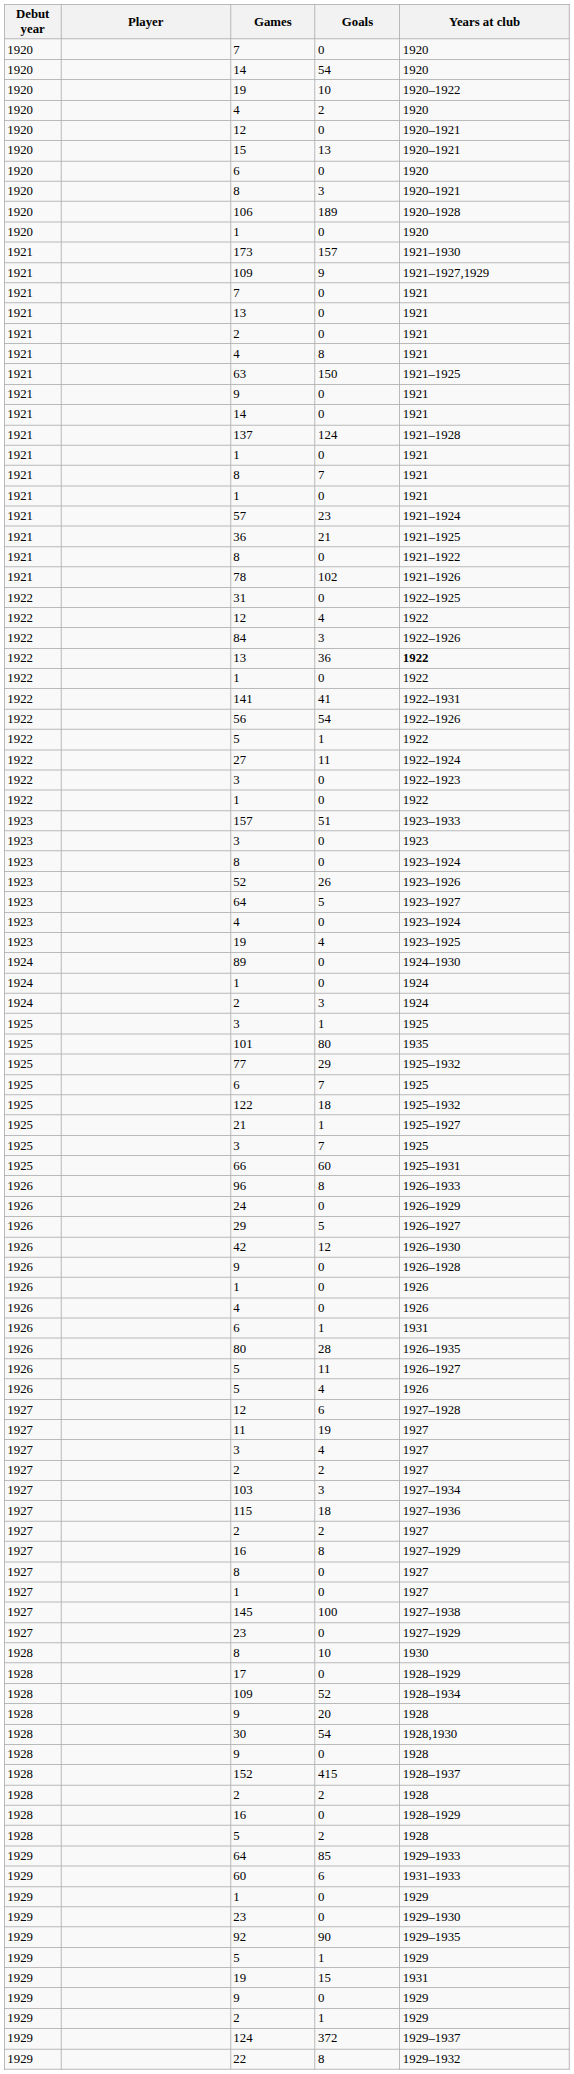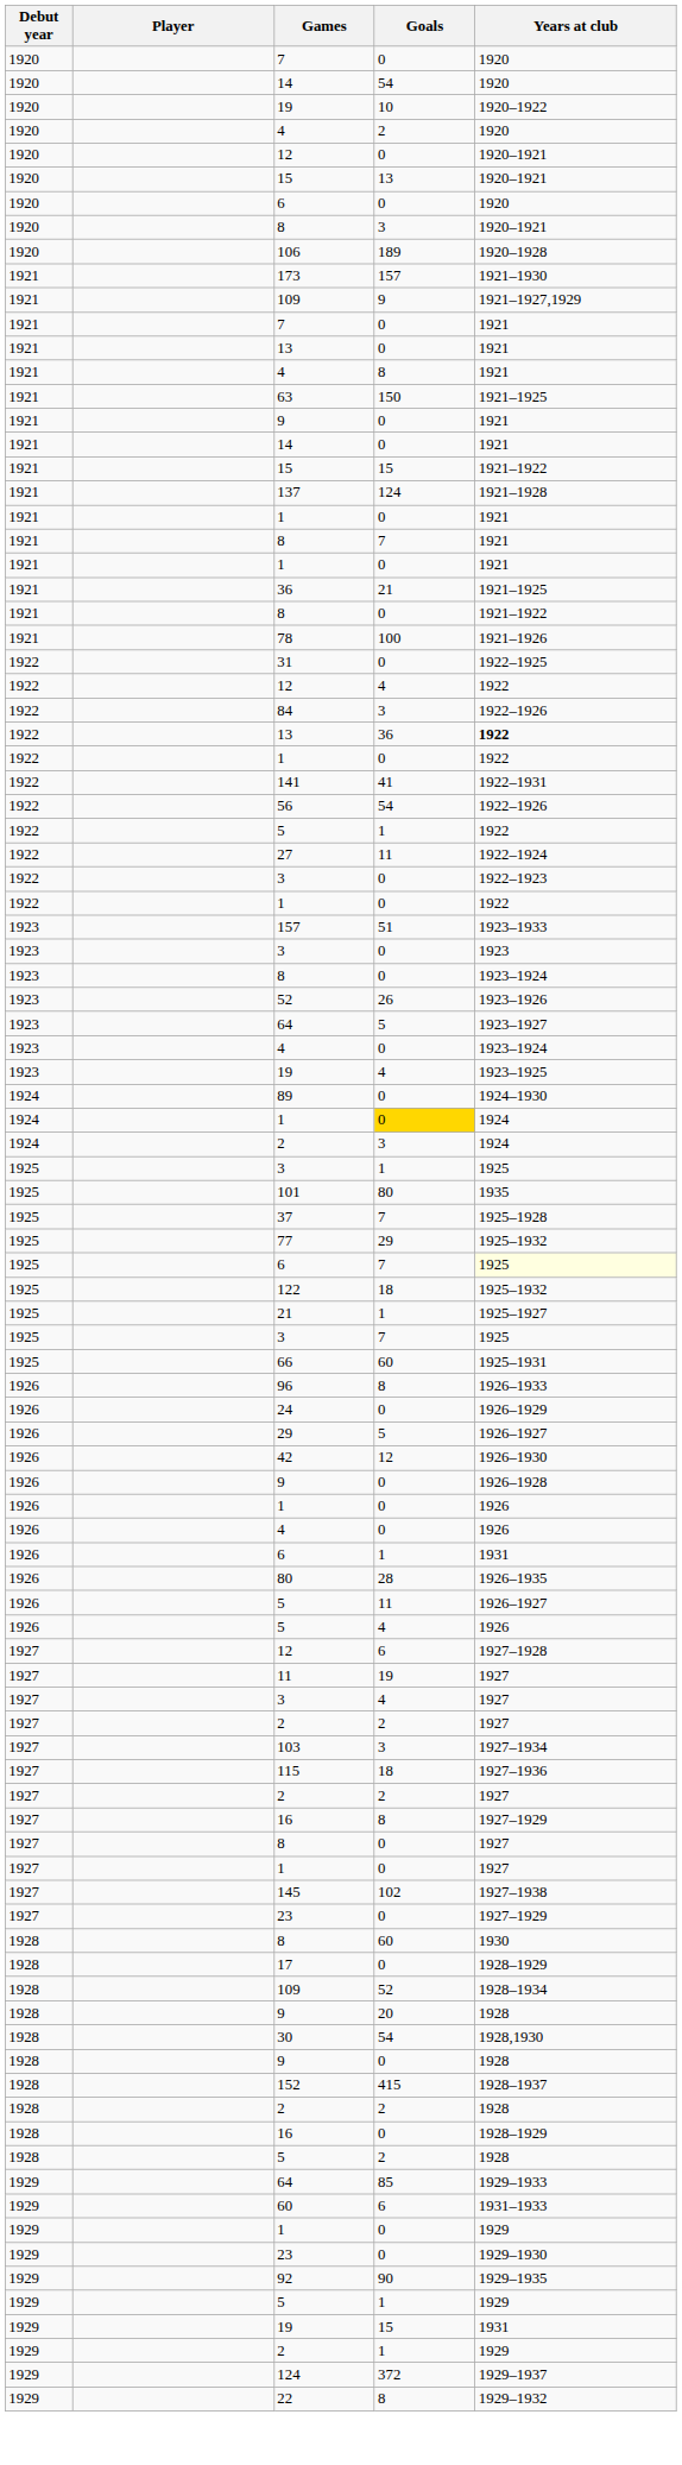 <table class="wikitable sortable" style="width:80%;">
 <tr>
 <th style="width=10%">Debut year</th>
 <th style="width:30%">Player</th>
 <th style="width:15%">Games</th>
 <th style="width:15%">Goals</th>
 <th style="width:30%">Years at club</th>
 </tr>
 <tr>
 <td>1920</td>
 <td></td>
 <td>7</td>
 <td>0</td>
 <td>1920</td>
 </tr>
 <tr>
 <td>1920</td>
 <td></td>
 <td>14</td>
 <td>54</td>
 <td>1920</td>
 </tr>
 <tr>
 <td>1920</td>
 <td></td>
 <td>19</td>
 <td>10</td>
 <td>1920–1922</td>
 </tr>
 <tr>
 <td>1920</td>
 <td></td>
 <td>4</td>
 <td>2</td>
 <td>1920</td>
 </tr>
 <tr>
 <td>1920</td>
 <td></td>
 <td>12</td>
 <td>0</td>
 <td>1920–1921</td>
 </tr>
 <tr>
 <td>1920</td>
 <td></td>
 <td>15</td>
 <td>13</td>
 <td>1920–1921</td>
 </tr>
 <tr>
 <td>1920</td>
 <td></td>
 <td>6</td>
 <td>0</td>
 <td>1920</td>
 </tr>
 <tr>
 <td>1920</td>
 <td></td>
 <td>8</td>
 <td>3</td>
 <td>1920–1921</td>
 </tr>
 <tr>
 <td>1920</td>
 <td></td>
 <td>106</td>
 <td>189</td>
 <td>1920–1928</td>
 </tr>
 <tr>
-<td>1920</td>
-<td></td>
-<td>1</td>
-<td>0</td>
-<td>1920</td>
-</tr>
-<tr>
 <td>1921</td>
 <td></td>
 <td>173</td>
 <td>157</td>
 <td>1921–1930</td>
 </tr>
 <tr>
 <td>1921</td>
 <td></td>
 <td>109</td>
 <td>9</td>
 <td>1921–1927,1929</td>
 </tr>
 <tr>
 <td>1921</td>
 <td></td>
 <td>7</td>
 <td>0</td>
 <td>1921</td>
 </tr>
 <tr>
 <td>1921</td>
 <td></td>
 <td>13</td>
-<td>0</td>
-<td>1921</td>
-</tr>
-<tr>
-<td>1921</td>
-<td></td>
-<td>2</td>
 <td>0</td>
 <td>1921</td>
 </tr>
 <tr>
 <td>1921</td>
 <td></td>
 <td>4</td>
 <td>8</td>
 <td>1921</td>
 </tr>
 <tr>
 <td>1921</td>
 <td></td>
 <td>63</td>
 <td>150</td>
 <td>1921–1925</td>
 </tr>
 <tr>
 <td>1921</td>
 <td></td>
 <td>9</td>
 <td>0</td>
 <td>1921</td>
 </tr>
 <tr>
 <td>1921</td>
 <td></td>
 <td>14</td>
 <td>0</td>
 <td>1921</td>
 </tr>
 <tr>
 <td>1921</td>
 <td></td>
+<td>15</td>
+<td>15</td>
+<td>1921–1922</td>
+</tr>
+<tr>
+<td>1921</td>
+<td></td>
 <td>137</td>
 <td>124</td>
 <td>1921–1928</td>
 </tr>
 <tr>
 <td>1921</td>
 <td></td>
 <td>1</td>
 <td>0</td>
 <td>1921</td>
 </tr>
 <tr>
 <td>1921</td>
 <td></td>
 <td>8</td>
 <td>7</td>
 <td>1921</td>
 </tr>
 <tr>
 <td>1921</td>
 <td></td>
 <td>1</td>
 <td>0</td>
 <td>1921</td>
 </tr>
 <tr>
 <td>1921</td>
 <td></td>
-<td>57</td>
-<td>23</td>
-<td>1921–1924</td>
-</tr>
-<tr>
-<td>1921</td>
-<td></td>
 <td>36</td>
 <td>21</td>
 <td>1921–1925</td>
 </tr>
 <tr>
 <td>1921</td>
 <td></td>
 <td>8</td>
 <td>0</td>
 <td>1921–1922</td>
 </tr>
 <tr>
 <td>1921</td>
 <td></td>
 <td>78</td>
-<td>102</td>
+<td>100</td>
 <td>1921–1926</td>
 </tr>
 <tr>
 <td>1922</td>
 <td></td>
 <td>31</td>
 <td>0</td>
 <td>1922–1925</td>
 </tr>
 <tr>
 <td>1922</td>
 <td></td>
 <td>12</td>
 <td>4</td>
 <td>1922</td>
 </tr>
 <tr>
 <td>1922</td>
 <td></td>
 <td>84</td>
 <td>3</td>
 <td>1922–1926</td>
 </tr>
 <tr>
 <td>1922</td>
 <td></td>
 <td>13</td>
 <td>36</td>
 <td><strong>1922</strong></td>
 </tr>
 <tr>
 <td>1922</td>
 <td></td>
 <td>1</td>
 <td>0</td>
 <td>1922</td>
 </tr>
 <tr>
 <td>1922</td>
 <td></td>
 <td>141</td>
 <td>41</td>
 <td>1922–1931</td>
 </tr>
 <tr>
 <td>1922</td>
 <td></td>
 <td>56</td>
 <td>54</td>
 <td>1922–1926</td>
 </tr>
 <tr>
 <td>1922</td>
 <td></td>
 <td>5</td>
 <td>1</td>
 <td>1922</td>
 </tr>
 <tr>
 <td>1922</td>
 <td></td>
 <td>27</td>
 <td>11</td>
 <td>1922–1924</td>
 </tr>
 <tr>
 <td>1922</td>
 <td></td>
 <td>3</td>
 <td>0</td>
 <td>1922–1923</td>
 </tr>
 <tr>
 <td>1922</td>
 <td></td>
 <td>1</td>
 <td>0</td>
 <td>1922</td>
 </tr>
 <tr>
 <td>1923</td>
 <td></td>
 <td>157</td>
 <td>51</td>
 <td>1923–1933</td>
 </tr>
 <tr>
 <td>1923</td>
 <td></td>
 <td>3</td>
 <td>0</td>
 <td>1923</td>
 </tr>
 <tr>
 <td>1923</td>
 <td></td>
 <td>8</td>
 <td>0</td>
 <td>1923–1924</td>
 </tr>
 <tr>
 <td>1923</td>
 <td></td>
 <td>52</td>
 <td>26</td>
 <td>1923–1926</td>
 </tr>
 <tr>
 <td>1923</td>
 <td></td>
 <td>64</td>
 <td>5</td>
 <td>1923–1927</td>
 </tr>
 <tr>
 <td>1923</td>
 <td></td>
 <td>4</td>
 <td>0</td>
 <td>1923–1924</td>
 </tr>
 <tr>
 <td>1923</td>
 <td></td>
 <td>19</td>
 <td>4</td>
 <td>1923–1925</td>
 </tr>
 <tr>
 <td>1924</td>
 <td></td>
 <td>89</td>
 <td>0</td>
 <td>1924–1930</td>
 </tr>
 <tr>
 <td>1924</td>
 <td></td>
 <td>1</td>
-<td>0</td>
+<td style="background: gold;">0</td>
 <td>1924</td>
 </tr>
 <tr>
 <td>1924</td>
 <td></td>
 <td>2</td>
 <td>3</td>
 <td>1924</td>
 </tr>
 <tr>
 <td>1925</td>
 <td></td>
 <td>3</td>
 <td>1</td>
 <td>1925</td>
 </tr>
 <tr>
 <td>1925</td>
 <td></td>
 <td>101</td>
 <td>80</td>
 <td 1925–1932,>1935</td>
 </tr>
 <tr>
 <td>1925</td>
 <td></td>
+<td>37</td>
+<td>7</td>
+<td>1925–1928</td>
+</tr>
+<tr>
+<td>1925</td>
+<td></td>
 <td>77</td>
 <td>29</td>
 <td>1925–1932</td>
 </tr>
 <tr>
 <td>1925</td>
 <td></td>
 <td>6</td>
 <td>7</td>
-<td>1925</td>
+<td style="background: lightyellow;">1925</td>
 </tr>
 <tr>
 <td>1925</td>
 <td></td>
 <td>122</td>
 <td>18</td>
 <td>1925–1932</td>
 </tr>
 <tr>
 <td>1925</td>
 <td></td>
 <td>21</td>
 <td>1</td>
 <td>1925–1927</td>
 </tr>
 <tr>
 <td>1925</td>
 <td></td>
 <td>3</td>
 <td>7</td>
 <td>1925</td>
 </tr>
 <tr>
 <td>1925</td>
 <td></td>
 <td>66</td>
 <td>60</td>
 <td>1925–1931</td>
 </tr>
 <tr>
 <td>1926</td>
 <td></td>
 <td>96</td>
 <td>8</td>
 <td>1926–1933</td>
 </tr>
 <tr>
 <td>1926</td>
 <td></td>
 <td>24</td>
 <td>0</td>
 <td>1926–1929</td>
 </tr>
 <tr>
 <td>1926</td>
 <td></td>
 <td>29</td>
 <td>5</td>
 <td>1926–1927</td>
 </tr>
 <tr>
 <td>1926</td>
 <td></td>
 <td>42</td>
 <td>12</td>
 <td>1926–1930</td>
 </tr>
 <tr>
 <td>1926</td>
 <td></td>
 <td>9</td>
 <td>0</td>
 <td>1926–1928</td>
 </tr>
 <tr>
 <td>1926</td>
 <td></td>
 <td>1</td>
 <td>0</td>
 <td>1926</td>
 </tr>
 <tr>
 <td>1926</td>
 <td></td>
 <td>4</td>
 <td>0</td>
 <td>1926</td>
 </tr>
 <tr>
 <td>1926</td>
 <td></td>
 <td>6</td>
 <td>1</td>
 <td 1926,>1931</td>
 </tr>
 <tr>
 <td>1926</td>
 <td></td>
 <td>80</td>
 <td>28</td>
 <td>1926–1935</td>
 </tr>
 <tr>
 <td>1926</td>
 <td></td>
 <td>5</td>
 <td>11</td>
 <td>1926–1927</td>
 </tr>
 <tr>
 <td>1926</td>
 <td></td>
 <td>5</td>
 <td>4</td>
 <td>1926</td>
 </tr>
 <tr>
 <td>1927</td>
 <td></td>
 <td>12</td>
 <td>6</td>
 <td>1927–1928</td>
 </tr>
 <tr>
 <td>1927</td>
 <td></td>
 <td>11</td>
 <td>19</td>
 <td>1927</td>
 </tr>
 <tr>
 <td>1927</td>
 <td></td>
 <td>3</td>
 <td>4</td>
 <td>1927</td>
 </tr>
 <tr>
 <td>1927</td>
 <td></td>
 <td>2</td>
 <td>2</td>
 <td>1927</td>
 </tr>
 <tr>
 <td>1927</td>
 <td></td>
 <td>103</td>
 <td>3</td>
 <td>1927–1934</td>
 </tr>
 <tr>
 <td>1927</td>
 <td></td>
 <td>115</td>
 <td>18</td>
 <td>1927–1936</td>
 </tr>
 <tr>
 <td>1927</td>
 <td></td>
 <td>2</td>
 <td>2</td>
 <td>1927</td>
 </tr>
 <tr>
 <td>1927</td>
 <td></td>
 <td>16</td>
 <td>8</td>
 <td>1927–1929</td>
 </tr>
 <tr>
 <td>1927</td>
 <td></td>
 <td>8</td>
 <td>0</td>
 <td>1927</td>
 </tr>
 <tr>
 <td>1927</td>
 <td></td>
 <td>1</td>
 <td>0</td>
 <td>1927</td>
 </tr>
 <tr>
 <td>1927</td>
 <td></td>
 <td>145</td>
-<td>100</td>
+<td>102</td>
 <td>1927–1938</td>
 </tr>
 <tr>
 <td>1927</td>
 <td></td>
 <td>23</td>
 <td>0</td>
 <td>1927–1929</td>
 </tr>
 <tr>
 <td>1928</td>
 <td></td>
 <td>8</td>
-<td>10</td>
+<td>60</td>
 <td 1928,>1930</td>
 </tr>
 <tr>
 <td>1928</td>
 <td></td>
 <td>17</td>
 <td>0</td>
 <td>1928–1929</td>
 </tr>
 <tr>
 <td>1928</td>
 <td></td>
 <td>109</td>
 <td>52</td>
 <td>1928–1934</td>
 </tr>
 <tr>
 <td>1928</td>
 <td></td>
 <td>9</td>
 <td>20</td>
 <td>1928</td>
 </tr>
 <tr>
 <td>1928</td>
 <td></td>
 <td>30</td>
 <td>54</td>
 <td>1928,1930</td>
 </tr>
 <tr>
 <td>1928</td>
 <td></td>
 <td>9</td>
 <td>0</td>
 <td>1928</td>
 </tr>
 <tr>
 <td>1928</td>
 <td></td>
 <td>152</td>
 <td>415</td>
 <td>1928–1937</td>
 </tr>
 <tr>
 <td>1928</td>
 <td></td>
 <td>2</td>
 <td>2</td>
 <td>1928</td>
 </tr>
 <tr>
 <td>1928</td>
 <td></td>
 <td>16</td>
 <td>0</td>
 <td>1928–1929</td>
 </tr>
 <tr>
 <td>1928</td>
 <td></td>
 <td>5</td>
 <td>2</td>
 <td>1928</td>
 </tr>
 <tr>
 <td>1929</td>
 <td></td>
 <td>64</td>
 <td>85</td>
 <td>1929–1933</td>
 </tr>
 <tr>
 <td>1929</td>
 <td></td>
 <td>60</td>
 <td>6</td>
 <td 1929,>1931–1933</td>
 </tr>
 <tr>
 <td>1929</td>
 <td></td>
 <td>1</td>
 <td>0</td>
 <td>1929</td>
 </tr>
 <tr>
 <td>1929</td>
 <td></td>
 <td>23</td>
 <td>0</td>
 <td>1929–1930</td>
 </tr>
 <tr>
 <td>1929</td>
 <td></td>
 <td>92</td>
 <td>90</td>
 <td>1929–1935</td>
 </tr>
 <tr>
 <td>1929</td>
 <td></td>
 <td>5</td>
 <td>1</td>
 <td>1929</td>
 </tr>
 <tr>
 <td>1929</td>
 <td></td>
 <td>19</td>
 <td>15</td>
 <td 1929,>1931</td>
 </tr>
 <tr>
 <td>1929</td>
 <td></td>
-<td>9</td>
-<td>0</td>
-<td>1929</td>
-</tr>
-<tr>
-<td>1929</td>
-<td></td>
 <td>2</td>
 <td>1</td>
 <td>1929</td>
 </tr>
 <tr>
 <td>1929</td>
 <td></td>
 <td>124</td>
 <td>372</td>
 <td>1929–1937</td>
 </tr>
 <tr>
 <td>1929</td>
 <td></td>
 <td>22</td>
 <td>8</td>
 <td>1929–1932</td>
 </tr>
 </table>
